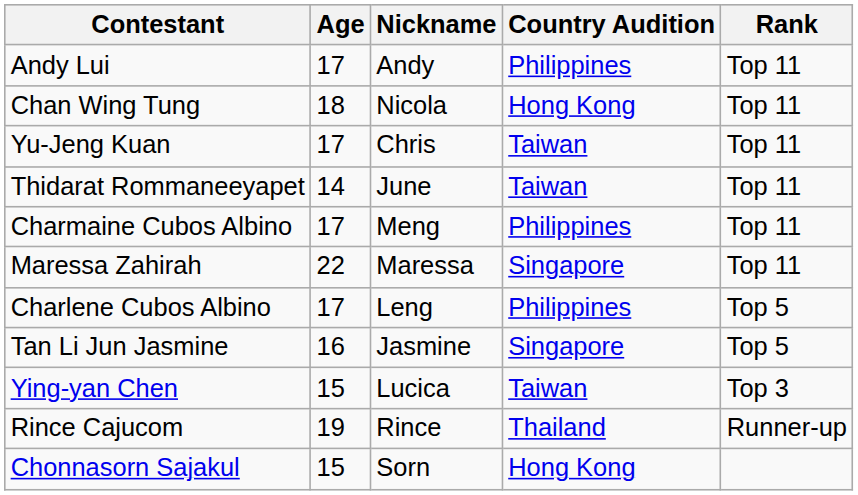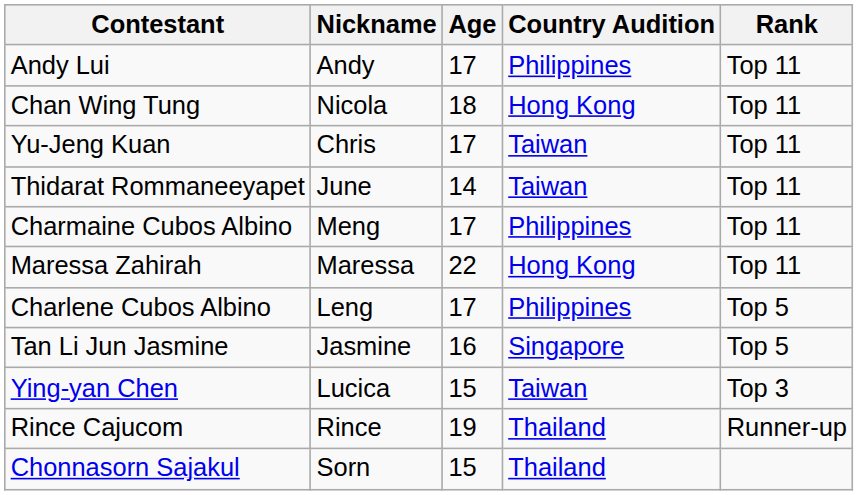 <table class="wikitable">
 <tr>
 <th>Contestant</th>
+<th>Nickname</th>
 <th>Age</th>
-<th>Nickname</th>
 <th>Country Audition</th>
 <th>Rank</th>
 </tr>
 <tr>
 <td>Andy Lui</td>
+<td>Andy</td>
 <td>17</td>
-<td>Andy</td>
 <td><a href='#'>Philippines</a></td>
 <td>Top 11</td>
 </tr>
 <tr>
 <td>Chan Wing Tung</td>
+<td>Nicola</td>
 <td>18</td>
-<td>Nicola</td>
 <td><a href='#'>Hong Kong</a></td>
 <td>Top 11</td>
 </tr>
 <tr>
 <td>Yu-Jeng Kuan</td>
+<td>Chris</td>
 <td>17</td>
-<td>Chris</td>
 <td><a href='#'>Taiwan</a></td>
 <td>Top 11</td>
 </tr>
 <tr>
 <td>Thidarat Rommaneeyapet</td>
+<td>June</td>
 <td>14</td>
-<td>June</td>
 <td><a href='#'>Taiwan</a></td>
 <td>Top 11</td>
 </tr>
 <tr>
 <td>Charmaine Cubos Albino</td>
+<td>Meng</td>
 <td>17</td>
-<td>Meng</td>
 <td><a href='#'>Philippines</a></td>
 <td>Top 11</td>
 </tr>
 <tr>
 <td>Maressa Zahirah</td>
+<td>Maressa</td>
 <td>22</td>
-<td>Maressa</td>
-<td><a href='#'>Singapore</a></td>
+<td><a href='#'>Hong Kong</a></td>
 <td>Top 11</td>
 </tr>
 <tr>
 <td>Charlene Cubos Albino</td>
+<td>Leng</td>
 <td>17</td>
-<td>Leng</td>
 <td><a href='#'>Philippines</a></td>
 <td>Top 5</td>
 </tr>
 <tr>
 <td>Tan Li Jun Jasmine</td>
+<td>Jasmine</td>
 <td>16</td>
-<td>Jasmine</td>
 <td><a href='#'>Singapore</a></td>
 <td>Top 5</td>
 </tr>
 <tr>
 <td><a href='#'>Ying-yan Chen</a></td>
+<td>Lucica</td>
 <td>15</td>
-<td>Lucica</td>
 <td><a href='#'>Taiwan</a></td>
 <td>Top 3</td>
 </tr>
 <tr>
 <td>Rince Cajucom</td>
+<td>Rince</td>
 <td>19</td>
-<td>Rince</td>
 <td><a href='#'>Thailand</a></td>
 <td>Runner-up</td>
 </tr>
 <tr>
 <td><a href='#'>Chonnasorn Sajakul</a></td>
+<td>Sorn</td>
 <td>15</td>
-<td>Sorn</td>
-<td><a href='#'>Hong Kong</a></td>
+<td><a href='#'>Thailand</a></td>
 <td></td>
 </tr>
 </table>
